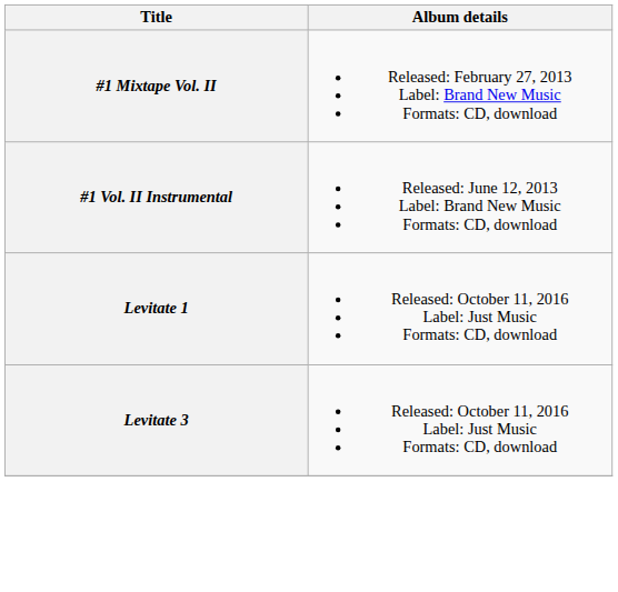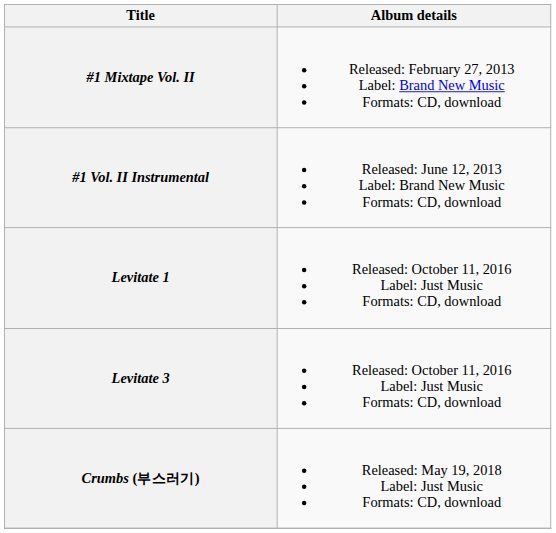 <table class="wikitable plainrowheaders" style="text-align:center;">
 <tr>
 <th scope="col" style="width:20em;">Title</th>
 <th scope="col" style="width:20em;">Album details</th>
 </tr>
 <tr>
 <th scope="row"><em>#1 Mixtape Vol. II</em></th>
 <td><br><ul><li>Released: February 27, 2013</li><li>Label: <a href='#'>Brand New Music</a></li><li>Formats: CD, download</li></ul></td>
 </tr>
 <tr>
 <th scope="row"><em>#1 Vol. II Instrumental</em></th>
 <td><br><ul><li>Released: June 12, 2013</li><li>Label: Brand New Music</li><li>Formats: CD, download</li></ul></td>
 </tr>
 <tr>
 <th scope="row"><em>Levitate 1</em></th>
 <td><br><ul><li>Released: October 11, 2016</li><li>Label: Just Music</li><li>Formats: CD, download</li></ul></td>
 </tr>
 <tr>
 <th scope="row"><em>Levitate 3</em></th>
 <td><br><ul><li>Released: October 11, 2016</li><li>Label: Just Music</li><li>Formats: CD, download</li></ul></td>
 </tr>
 <tr>
+<th scope="row"><em>Crumbs</em> (부스러기)</th>
+<td><br><ul><li>Released: May 19, 2018</li><li>Label: Just Music</li><li>Formats: CD, download</li></ul></td>
+</tr>
+<tr>
 </tr>
 </table>
